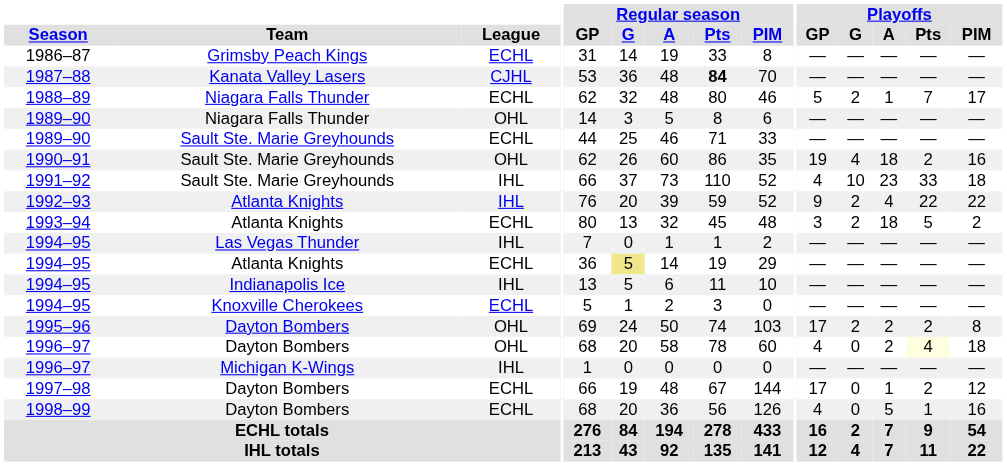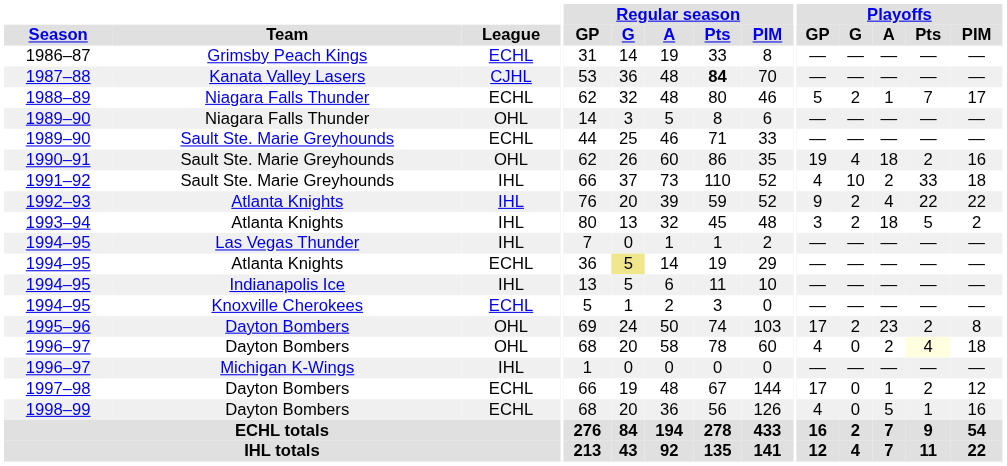 <table border="0" cellpadding="1" cellspacing="0" style="text-align:center; width:60em">
 <tr bgcolor="#e0e0e0">
 <th colspan="3" bgcolor="#ffffff"></th>
 <th rowspan="99" bgcolor="#ffffff"></th>
 <th colspan="5"><a href='#'>Regular season</a></th>
 <th rowspan="99" bgcolor="#ffffff"></th>
 <th colspan="5"><a href='#'>Playoffs</a></th>
 </tr>
 <tr bgcolor="#e0e0e0">
 <th><a href='#'>Season</a></th>
 <th>Team</th>
 <th>League</th>
 <th>GP</th>
 <th><a href='#'>G</a></th>
 <th><a href='#'>A</a></th>
 <th><a href='#'>Pts</a></th>
 <th><a href='#'>PIM</a></th>
 <th>GP</th>
 <th>G</th>
 <th>A</th>
 <th>Pts</th>
 <th>PIM</th>
 </tr>
 <tr>
 <td>1986–87</td>
 <td><a href='#'>Grimsby Peach Kings</a></td>
 <td><a href='#'>ECHL</a></td>
 <td>31</td>
 <td>14</td>
 <td>19</td>
 <td>33</td>
 <td>8</td>
 <td>—</td>
 <td>—</td>
 <td>—</td>
 <td>—</td>
 <td>—</td>
 </tr>
 <tr bgcolor="#f0f0f0">
 <td><a href='#'>1987–88</a></td>
 <td><a href='#'>Kanata Valley Lasers</a></td>
 <td><a href='#'>CJHL</a></td>
 <td>53</td>
 <td>36</td>
 <td>48</td>
 <td><strong>84</strong></td>
 <td>70</td>
 <td>—</td>
 <td>—</td>
 <td>—</td>
 <td>—</td>
 <td>—</td>
 </tr>
 <tr>
 <td><a href='#'>1988–89</a></td>
 <td><a href='#'>Niagara Falls Thunder</a></td>
 <td>ECHL</td>
 <td>62</td>
 <td>32</td>
 <td>48</td>
 <td>80</td>
 <td>46</td>
 <td>5</td>
 <td>2</td>
 <td>1</td>
 <td>7</td>
 <td>17</td>
 </tr>
 <tr bgcolor="#f0f0f0">
 <td><a href='#'>1989–90</a></td>
 <td>Niagara Falls Thunder</td>
 <td>OHL</td>
 <td>14</td>
 <td>3</td>
 <td>5</td>
 <td>8</td>
 <td>6</td>
 <td>—</td>
 <td>—</td>
 <td>—</td>
 <td>—</td>
 <td>—</td>
 </tr>
 <tr>
 <td><a href='#'>1989–90</a></td>
 <td><a href='#'>Sault Ste. Marie Greyhounds</a></td>
 <td>ECHL</td>
 <td>44</td>
 <td>25</td>
 <td>46</td>
 <td>71</td>
 <td>33</td>
 <td>—</td>
 <td>—</td>
 <td>—</td>
 <td>—</td>
 <td>—</td>
 </tr>
 <tr bgcolor="#f0f0f0">
 <td><a href='#'>1990–91</a></td>
 <td>Sault Ste. Marie Greyhounds</td>
 <td>OHL</td>
 <td>62</td>
 <td>26</td>
 <td>60</td>
 <td>86</td>
 <td>35</td>
 <td>19</td>
 <td>4</td>
 <td>18</td>
 <td>2</td>
 <td>16</td>
 </tr>
 <tr>
 <td><a href='#'>1991–92</a></td>
 <td>Sault Ste. Marie Greyhounds</td>
 <td>IHL</td>
 <td>66</td>
 <td>37</td>
 <td>73</td>
 <td>110</td>
 <td>52</td>
 <td>4</td>
 <td>10</td>
-<td>23</td>
+<td>2</td>
 <td>33</td>
 <td>18</td>
 </tr>
 <tr bgcolor="#f0f0f0">
 <td><a href='#'>1992–93</a></td>
 <td><a href='#'>Atlanta Knights</a></td>
 <td><a href='#'>IHL</a></td>
 <td>76</td>
 <td>20</td>
 <td>39</td>
 <td>59</td>
 <td>52</td>
 <td>9</td>
 <td>2</td>
 <td>4</td>
 <td>22</td>
 <td>22</td>
 </tr>
 <tr>
 <td><a href='#'>1993–94</a></td>
 <td>Atlanta Knights</td>
-<td>ECHL</td>
+<td>IHL</td>
 <td>80</td>
 <td>13</td>
 <td>32</td>
 <td>45</td>
 <td>48</td>
 <td>3</td>
 <td>2</td>
 <td>18</td>
 <td>5</td>
 <td>2</td>
 </tr>
 <tr bgcolor="#f0f0f0">
 <td><a href='#'>1994–95</a></td>
 <td><a href='#'>Las Vegas Thunder</a></td>
 <td>IHL</td>
 <td>7</td>
 <td>0</td>
 <td>1</td>
 <td>1</td>
 <td>2</td>
 <td>—</td>
 <td>—</td>
 <td>—</td>
 <td>—</td>
 <td>—</td>
 </tr>
 <tr>
 <td><a href='#'>1994–95</a></td>
 <td>Atlanta Knights</td>
 <td>ECHL</td>
 <td>36</td>
 <td style="background: khaki;">5</td>
 <td>14</td>
 <td>19</td>
 <td>29</td>
 <td>—</td>
 <td>—</td>
 <td>—</td>
 <td>—</td>
 <td>—</td>
 </tr>
 <tr bgcolor="#f0f0f0">
 <td><a href='#'>1994–95</a></td>
 <td><a href='#'>Indianapolis Ice</a></td>
 <td>IHL</td>
 <td>13</td>
 <td>5</td>
 <td>6</td>
 <td>11</td>
 <td>10</td>
 <td>—</td>
 <td>—</td>
 <td>—</td>
 <td>—</td>
 <td>—</td>
 </tr>
 <tr>
 <td><a href='#'>1994–95</a></td>
 <td><a href='#'>Knoxville Cherokees</a></td>
 <td><a href='#'>ECHL</a></td>
 <td>5</td>
 <td>1</td>
 <td>2</td>
 <td>3</td>
 <td>0</td>
 <td>—</td>
 <td>—</td>
 <td>—</td>
 <td>—</td>
 <td>—</td>
 </tr>
 <tr bgcolor="#f0f0f0">
 <td><a href='#'>1995–96</a></td>
 <td><a href='#'>Dayton Bombers</a></td>
 <td>OHL</td>
 <td>69</td>
 <td>24</td>
 <td>50</td>
 <td>74</td>
 <td>103</td>
 <td>17</td>
 <td>2</td>
-<td>2</td>
+<td>23</td>
 <td>2</td>
 <td>8</td>
 </tr>
 <tr>
 <td><a href='#'>1996–97</a></td>
 <td>Dayton Bombers</td>
 <td>OHL</td>
 <td>68</td>
 <td>20</td>
 <td>58</td>
 <td>78</td>
 <td>60</td>
 <td>4</td>
 <td>0</td>
 <td>2</td>
 <td style="background: lightyellow;">4</td>
 <td>18</td>
 </tr>
 <tr bgcolor="#f0f0f0">
 <td><a href='#'>1996–97</a></td>
 <td><a href='#'>Michigan K-Wings</a></td>
 <td>IHL</td>
 <td>1</td>
 <td>0</td>
 <td>0</td>
 <td>0</td>
 <td>0</td>
 <td>—</td>
 <td>—</td>
 <td>—</td>
 <td>—</td>
 <td>—</td>
 </tr>
 <tr>
 <td><a href='#'>1997–98</a></td>
 <td>Dayton Bombers</td>
 <td>ECHL</td>
 <td>66</td>
 <td>19</td>
 <td>48</td>
 <td>67</td>
 <td>144</td>
 <td>17</td>
 <td>0</td>
 <td>1</td>
 <td>2</td>
 <td>12</td>
 </tr>
 <tr bgcolor="#f0f0f0">
 <td><a href='#'>1998–99</a></td>
 <td>Dayton Bombers</td>
 <td>ECHL</td>
 <td>68</td>
 <td>20</td>
 <td>36</td>
 <td>56</td>
 <td>126</td>
 <td>4</td>
 <td>0</td>
 <td>5</td>
 <td>1</td>
 <td>16</td>
 </tr>
 <tr>
 </tr>
 <tr ALIGN="center" bgcolor="#e0e0e0">
 <th colspan="3">ECHL totals</th>
 <th ALIGN="center">276</th>
 <th ALIGN="center">84</th>
 <th ALIGN="center">194</th>
 <th ALIGN="center">278</th>
 <th ALIGN="center">433</th>
 <th ALIGN="center">16</th>
 <th ALIGN="center">2</th>
 <th ALIGN="center">7</th>
 <th ALIGN="center">9</th>
 <th ALIGN="center">54</th>
 </tr>
 <tr>
 </tr>
 <tr ALIGN="center" bgcolor="#e0e0e0">
 <th colspan="3">IHL totals</th>
 <th ALIGN="center">213</th>
 <th ALIGN="center">43</th>
 <th ALIGN="center">92</th>
 <th ALIGN="center">135</th>
 <th ALIGN="center">141</th>
 <th ALIGN="center">12</th>
 <th ALIGN="center">4</th>
 <th ALIGN="center">7</th>
 <th ALIGN="center">11</th>
 <th ALIGN="center">22</th>
 </tr>
 </table>
